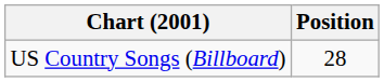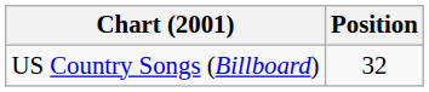 <table class="wikitable sortable">
 <tr>
 <th scope="col">Chart (2001)</th>
 <th scope="col">Position</th>
 </tr>
 <tr>
 <td>US <a href='#'>Country Songs</a> (<em><a href='#'>Billboard</a></em>)</td>
-<td align="center">28</td>
+<td align="center">32</td>
 </tr>
 </table>
